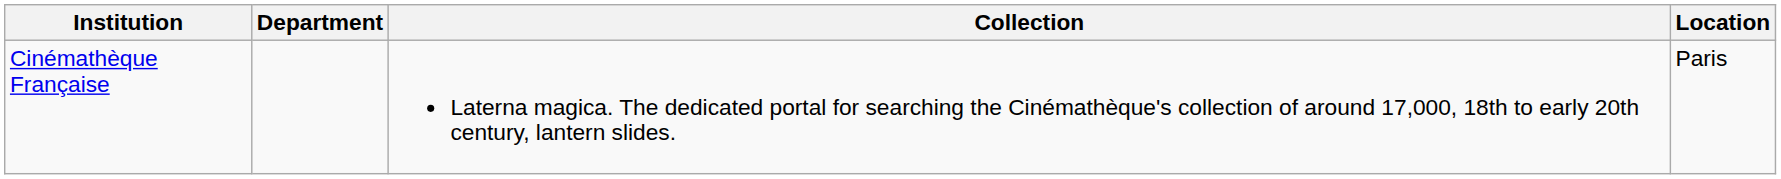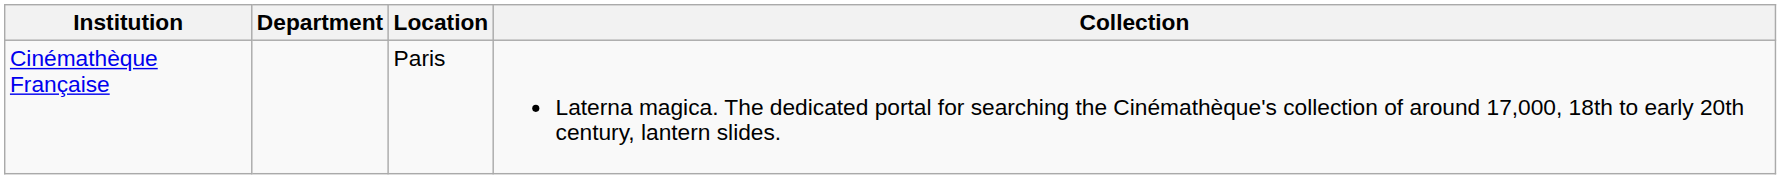 <table class="wikitable sortable">
 <tr>
 <th scope="col">Institution</th>
 <th scope="col">Department</th>
+<th scope="col">Location</th>
 <th scope="col" class="unsortable">Collection</th>
-<th scope="col">Location</th>
 </tr>
 <tr style="vertical-align: top;">
 <td><a href='#'>Cinémathèque Française</a></td>
 <td></td>
+<td>Paris</td>
 <td><br><ul><li>Laterna magica. The dedicated portal for searching the Cinémathèque's collection of around 17,000, 18th to early 20th century, lantern slides.</li></ul></td>
-<td>Paris</td>
 </tr>
 </table>
